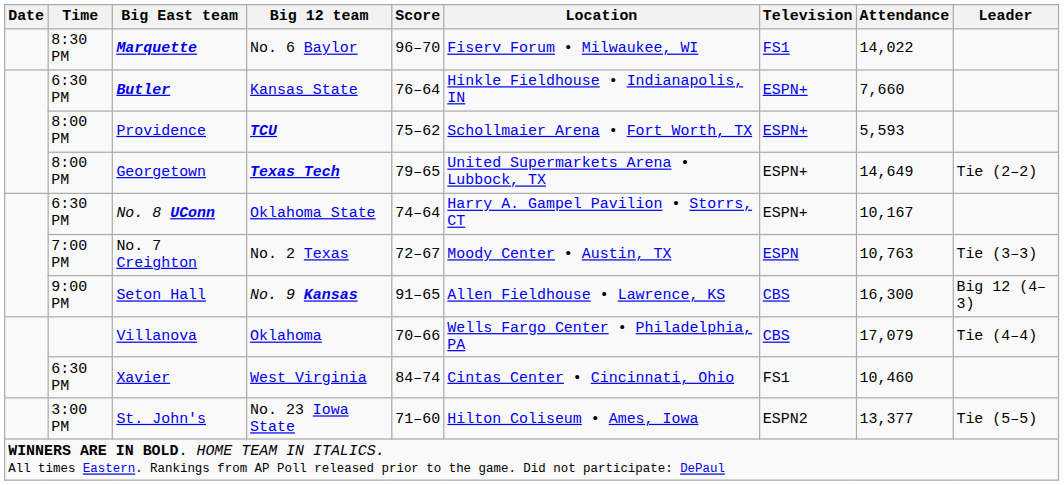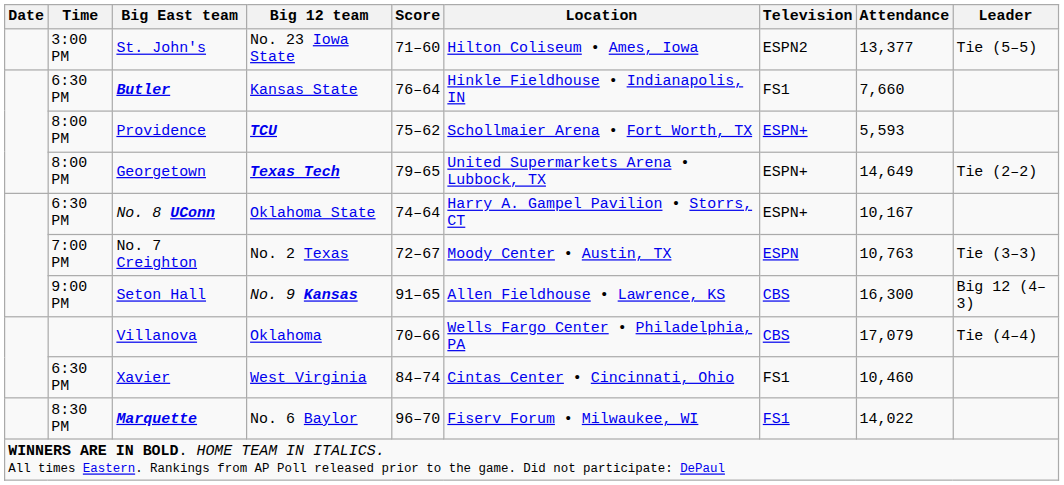 <table class="wikitable" style="font-size: 95%">
 <tr>
 <th>Date</th>
 <th>Time</th>
 <th>Big East team</th>
 <th>Big 12 team</th>
 <th>Score</th>
 <th>Location</th>
 <th>Television</th>
 <th>Attendance</th>
 <th>Leader</th>
 </tr>
 <tr>
 <td></td>
-<td>8:30 PM</td>
-<td><strong><a href='#'><em>Marquette</em></a></strong></td>
-<td>No. 6 <a href='#'>Baylor</a></td>
-<td>96–70</td>
-<td><a href='#'>Fiserv Forum</a> • <a href='#'>Milwaukee, WI</a></td>
-<td><a href='#'>FS1</a></td>
-<td>14,022</td>
-<td></td>
+<td>3:00 PM</td>
+<td><a href='#'>St. John's</a></td>
+<td></em>No. 23 </strong><a href='#'>Iowa State</a></em></strong></td>
+<td>71–60</td>
+<td><a href='#'>Hilton Coliseum</a> • <a href='#'>Ames, Iowa</a></td>
+<td>ESPN2</td>
+<td>13,377</td>
+<td>Tie (5–5)</td>
 </tr>
 <tr>
 <td rowspan="3"></td>
 <td>6:30 PM</td>
 <td><strong><a href='#'><em>Butler</em></a></strong></td>
 <td><a href='#'>Kansas State</a></td>
 <td>76–64</td>
 <td><a href='#'>Hinkle Fieldhouse</a> • <a href='#'>Indianapolis, IN</a></td>
-<td><a href='#'>ESPN+</a></td>
+<td>FS1</td>
 <td>7,660</td>
 <td></td>
 </tr>
 <tr>
 <td>8:00 PM</td>
 <td><a href='#'>Providence</a></td>
 <td><strong><em><a href='#'>TCU</a></em></strong></td>
 <td>75–62</td>
 <td><a href='#'>Schollmaier Arena</a> • <a href='#'>Fort Worth, TX</a></td>
 <td><a href='#'>ESPN+</a></td>
 <td>5,593</td>
 <td></td>
 </tr>
 <tr>
 <td>8:00 PM</td>
 <td><a href='#'>Georgetown</a></td>
 <td><strong><em><a href='#'>Texas Tech</a></em></strong></td>
 <td>79–65</td>
 <td><a href='#'>United Supermarkets Arena</a> • <a href='#'>Lubbock, TX</a></td>
 <td>ESPN+</td>
 <td>14,649</td>
 <td>Tie (2–2)</td>
 </tr>
 <tr>
 <td rowspan="3"></td>
 <td>6:30 PM</td>
 <td><em>No. 8 <strong><a href='#'>UConn</a><strong><em></td>
 <td><a href='#'>Oklahoma State</a></td>
 <td>74–64</td>
 <td><a href='#'>Harry A. Gampel Pavilion</a> • <a href='#'>Storrs, CT</a></td>
 <td>ESPN+</td>
 <td>10,167</td>
 <td></td>
 </tr>
 <tr>
 <td>7:00 PM</td>
 <td>No. 7 <a href='#'>Creighton</a></td>
 <td></em>No. 2 </strong><a href='#'>Texas</a></em></strong></td>
 <td>72–67</td>
 <td><a href='#'>Moody Center</a> • <a href='#'>Austin, TX</a></td>
 <td><a href='#'>ESPN</a></td>
 <td>10,763</td>
 <td>Tie (3–3)</td>
 </tr>
 <tr>
 <td>9:00 PM</td>
 <td><a href='#'>Seton Hall</a></td>
 <td><em>No. 9 <strong><a href='#'>Kansas</a><strong><em></td>
 <td>91–65</td>
 <td><a href='#'>Allen Fieldhouse</a> • <a href='#'>Lawrence, KS</a></td>
 <td><a href='#'>CBS</a></td>
 <td>16,300</td>
 <td>Big 12 (4–3)</td>
 </tr>
 <tr>
 <td rowspan="2"></td>
 <td></td>
 <td></strong><a href='#'></em>Villanova<em></a><strong></td>
 <td><a href='#'>Oklahoma</a></td>
 <td>70–66</td>
 <td><a href='#'>Wells Fargo Center</a> • <a href='#'>Philadelphia, PA</a></td>
 <td><a href='#'>CBS</a></td>
 <td>17,079</td>
 <td>Tie (4–4)</td>
 </tr>
 <tr>
 <td>6:30 PM</td>
 <td></strong><a href='#'></em>Xavier<em></a><strong></td>
 <td><a href='#'>West Virginia</a></td>
 <td>84–74</td>
 <td><a href='#'>Cintas Center</a> • <a href='#'>Cincinnati, Ohio</a></td>
 <td>FS1</td>
 <td>10,460</td>
 <td></td>
 </tr>
 <tr>
 <td></td>
-<td>3:00 PM</td>
-<td><a href='#'>St. John's</a></td>
-<td></em>No. 23 </strong><a href='#'>Iowa State</a></em></strong></td>
-<td>71–60</td>
-<td><a href='#'>Hilton Coliseum</a> • <a href='#'>Ames, Iowa</a></td>
-<td>ESPN2</td>
-<td>13,377</td>
-<td>Tie (5–5)</td>
+<td>8:30 PM</td>
+<td><strong><a href='#'><em>Marquette</em></a></strong></td>
+<td>No. 6 <a href='#'>Baylor</a></td>
+<td>96–70</td>
+<td><a href='#'>Fiserv Forum</a> • <a href='#'>Milwaukee, WI</a></td>
+<td><a href='#'>FS1</a></td>
+<td>14,022</td>
+<td></td>
 </tr>
 <tr>
 <td colspan="9"><strong>WINNERS ARE IN BOLD</strong>. <em>HOME TEAM IN ITALICS.</em><br><small> All times <a href='#'>Eastern</a>. Rankings from AP Poll released prior to the game. Did not participate: <a href='#'>DePaul</a></small></td>
 </tr>
 </table>
